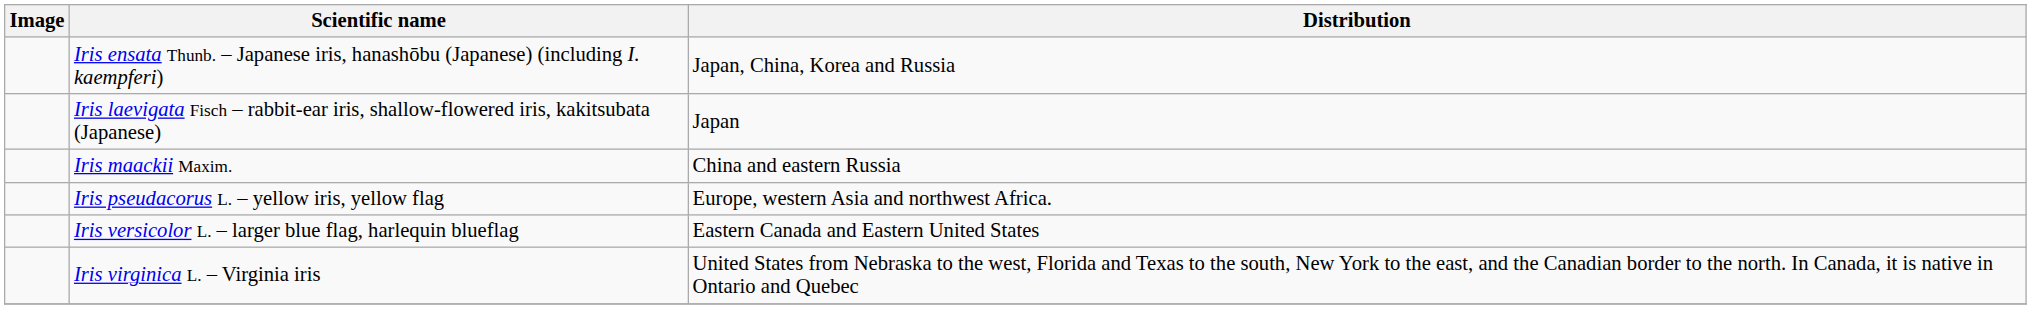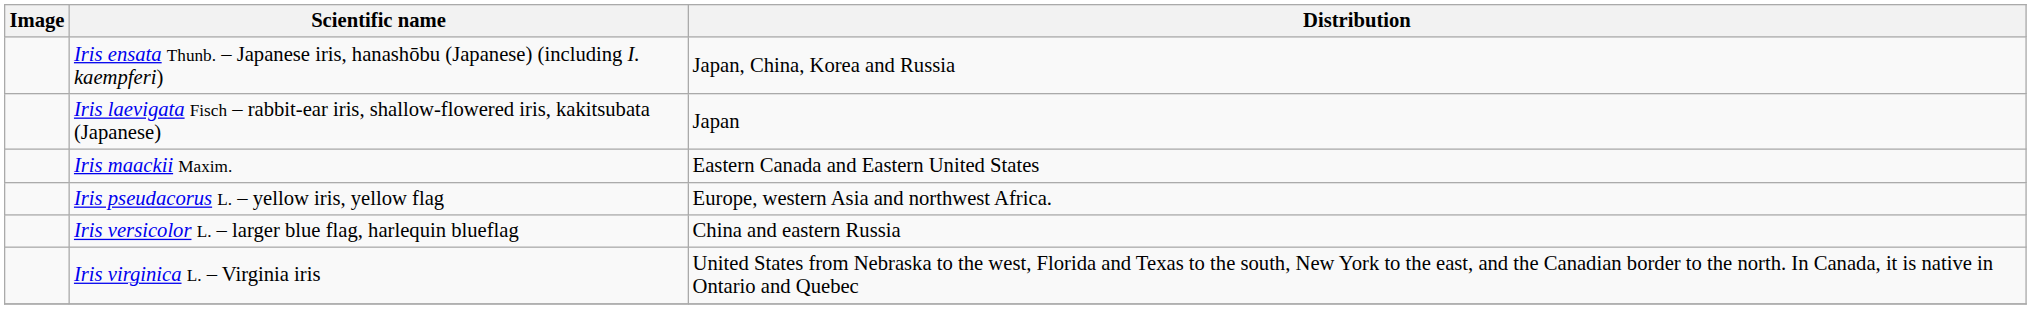 <table class="wikitable">
 <tr>
 <th>Image</th>
 <th>Scientific name</th>
 <th>Distribution</th>
 </tr>
 <tr>
 <td></td>
 <td><em><a href='#'>Iris ensata</a></em> <small>Thunb.</small> – Japanese iris, hanashōbu (Japanese) (including <em>I. kaempferi</em>)</td>
 <td>Japan, China, Korea and Russia</td>
 </tr>
 <tr>
 <td></td>
 <td><em><a href='#'>Iris laevigata</a></em> <small>Fisch</small> – rabbit-ear iris, shallow-flowered iris, kakitsubata (Japanese)</td>
 <td>Japan</td>
 </tr>
 <tr>
 <td></td>
 <td><em><a href='#'>Iris maackii</a></em> <small>Maxim.</small></td>
-<td>China and eastern Russia</td>
+<td>Eastern Canada and Eastern United States</td>
 </tr>
 <tr>
 <td></td>
 <td><em><a href='#'>Iris pseudacorus</a></em> <small>L.</small> – yellow iris, yellow flag</td>
 <td>Europe, western Asia and northwest Africa.</td>
 </tr>
 <tr>
 <td></td>
 <td><em><a href='#'>Iris versicolor</a></em> <small>L.</small> – larger blue flag, harlequin blueflag</td>
-<td>Eastern Canada and Eastern United States</td>
+<td>China and eastern Russia</td>
 </tr>
 <tr>
 <td></td>
 <td><em><a href='#'>Iris virginica</a></em> <small>L.</small> – Virginia iris</td>
 <td>United States from Nebraska to the west, Florida and Texas to the south, New York to the east, and the Canadian border to the north. In Canada, it is native in Ontario and Quebec</td>
 </tr>
 <tr>
 </tr>
 </table>
